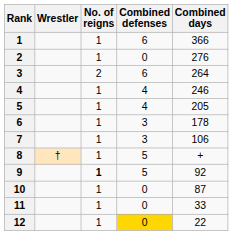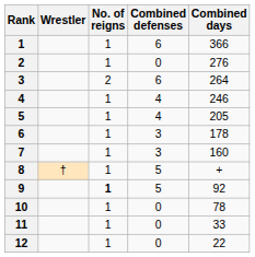 <table class="wikitable sortable" style="text-align: center">
 <tr>
 <th>Rank</th>
 <th>Wrestler</th>
 <th>No. of<br>reigns</th>
 <th>Combined<br>defenses</th>
 <th>Combined<br>days</th>
 </tr>
 <tr>
 <th>1</th>
 <td></td>
 <td>1</td>
 <td>6</td>
 <td>366</td>
 </tr>
 <tr>
 <th>2</th>
 <td></td>
 <td>1</td>
 <td>0</td>
 <td>276</td>
 </tr>
 <tr>
 <th>3</th>
 <td></td>
 <td>2</td>
 <td>6</td>
 <td>264</td>
 </tr>
 <tr>
 <th>4</th>
 <td></td>
 <td>1</td>
 <td>4</td>
 <td>246</td>
 </tr>
 <tr>
 <th>5</th>
 <td></td>
 <td>1</td>
 <td>4</td>
 <td>205</td>
 </tr>
 <tr>
 <th>6</th>
 <td></td>
 <td>1</td>
 <td>3</td>
 <td>178</td>
 </tr>
 <tr>
 <th>7</th>
 <td></td>
 <td>1</td>
 <td>3</td>
-<td>106</td>
+<td>160</td>
 </tr>
 <tr>
 <th>8</th>
 <td style="background: #ffe6bd"> †</td>
 <td>1</td>
 <td>5</td>
 <td>+</td>
 </tr>
 <tr>
 <th>9</th>
 <td></td>
 <td><strong>1</strong></td>
 <td>5</td>
 <td>92</td>
 </tr>
 <tr>
 <th>10</th>
 <td></td>
 <td>1</td>
 <td>0</td>
-<td>87</td>
+<td>78</td>
 </tr>
 <tr>
 <th>11</th>
 <td></td>
 <td>1</td>
 <td>0</td>
 <td>33</td>
 </tr>
 <tr>
 <th>12</th>
 <td></td>
 <td>1</td>
-<td style="background: gold;">0</td>
+<td>0</td>
 <td>22</td>
 </tr>
 </table>
